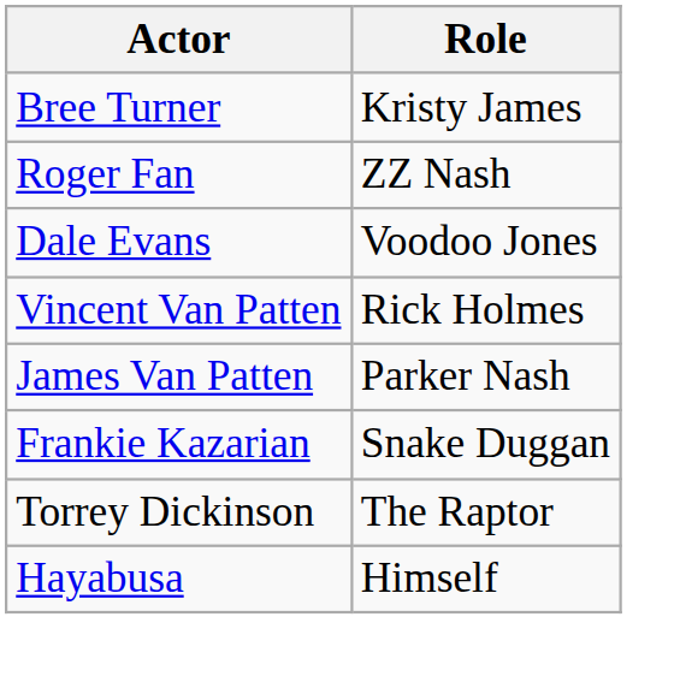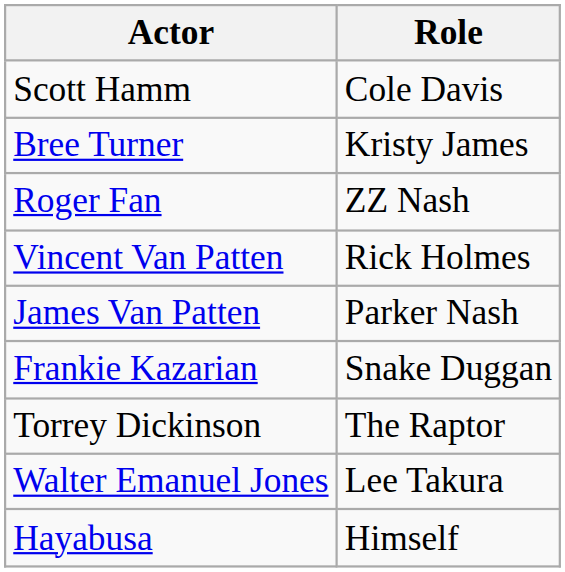 <table class="wikitable">
 <tr>
 <th>Actor</th>
 <th>Role</th>
+</tr>
+<tr>
+<td>Scott Hamm</td>
+<td>Cole Davis</td>
 </tr>
 <tr>
 <td><a href='#'>Bree Turner</a></td>
 <td>Kristy James</td>
 </tr>
 <tr>
 <td><a href='#'>Roger Fan</a></td>
 <td>ZZ Nash</td>
-</tr>
-<tr>
-<td><a href='#'>Dale Evans</a></td>
-<td>Voodoo Jones</td>
 </tr>
 <tr>
 <td><a href='#'>Vincent Van Patten</a></td>
 <td>Rick Holmes</td>
 </tr>
 <tr>
 <td><a href='#'>James Van Patten</a></td>
 <td>Parker Nash</td>
 </tr>
 <tr>
 <td><a href='#'>Frankie Kazarian</a></td>
 <td>Snake Duggan</td>
 </tr>
 <tr>
 <td>Torrey Dickinson</td>
 <td>The Raptor</td>
 </tr>
 <tr>
+<td><a href='#'>Walter Emanuel Jones</a></td>
+<td>Lee Takura</td>
+</tr>
+<tr>
 <td><a href='#'>Hayabusa</a></td>
 <td>Himself</td>
 </tr>
 </table>
